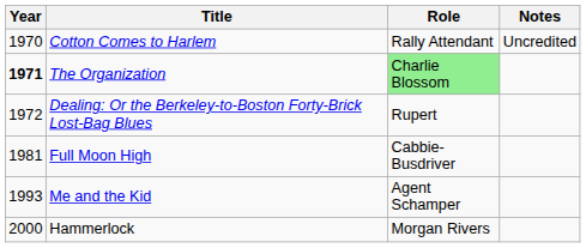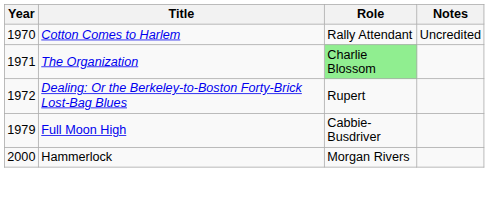 <table class="wikitable">
 <tr>
 <th>Year</th>
 <th>Title</th>
 <th>Role</th>
 <th>Notes</th>
 </tr>
 <tr>
 <td>1970</td>
 <td><em><a href='#'>Cotton Comes to Harlem</a></em></td>
 <td>Rally Attendant</td>
 <td>Uncredited</td>
 </tr>
 <tr>
-<td><strong>1971</strong></td>
+<td>1971</td>
 <td><em><a href='#'>The Organization</a></em></td>
 <td style="background: lightgreen;">Charlie Blossom</td>
 <td></td>
 </tr>
 <tr>
 <td>1972</td>
 <td><em><a href='#'>Dealing: Or the Berkeley-to-Boston Forty-Brick Lost-Bag Blues</em></a><em></td>
 <td>Rupert</td>
 <td></td>
 </tr>
 <tr>
-<td>1981</td>
+<td>1979</td>
 <td></em><a href='#'>Full Moon High</a><em></td>
 <td>Cabbie-Busdriver</td>
-<td></td>
-</tr>
-<tr>
-<td>1993</td>
-<td></em><a href='#'>Me and the Kid</a><em></td>
-<td>Agent Schamper</td>
 <td></td>
 </tr>
 <tr>
 <td>2000</td>
 <td></em>Hammerlock<em></td>
 <td>Morgan Rivers</td>
 <td></td>
 </tr>
 </table>
